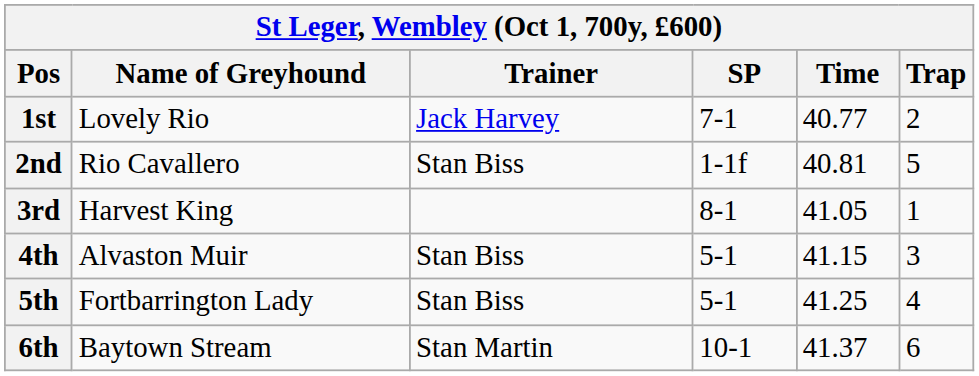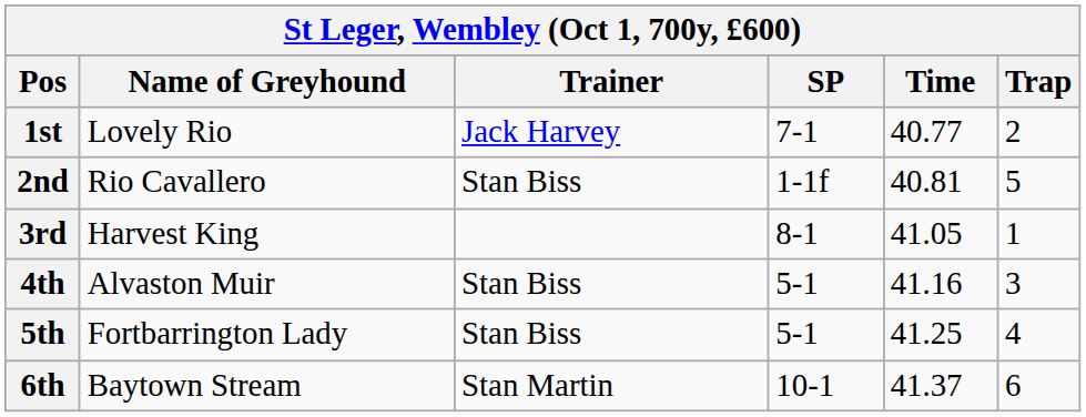 <table class="wikitable">
 <tr>
 <th colspan="6"><a href='#'>St Leger</a>, <a href='#'>Wembley</a> (Oct 1, 700y, £600)</th>
 </tr>
 <tr>
 <th width=30>Pos</th>
 <th width=180>Name of Greyhound</th>
 <th width=150>Trainer</th>
 <th width=50>SP</th>
 <th width=50>Time</th>
 <th width=30>Trap</th>
 </tr>
 <tr>
 <th>1st</th>
 <td>Lovely Rio</td>
 <td><a href='#'>Jack Harvey</a></td>
 <td>7-1</td>
 <td>40.77</td>
 <td>2</td>
 </tr>
 <tr>
 <th>2nd</th>
 <td>Rio Cavallero</td>
 <td>Stan Biss</td>
 <td>1-1f</td>
 <td>40.81</td>
 <td>5</td>
 </tr>
 <tr>
 <th>3rd</th>
 <td>Harvest King</td>
 <td></td>
 <td>8-1</td>
 <td>41.05</td>
 <td>1</td>
 </tr>
 <tr>
 <th>4th</th>
 <td>Alvaston Muir</td>
 <td>Stan Biss</td>
 <td>5-1</td>
-<td>41.15</td>
+<td>41.16</td>
 <td>3</td>
 </tr>
 <tr>
 <th>5th</th>
 <td>Fortbarrington Lady</td>
 <td>Stan Biss</td>
 <td>5-1</td>
 <td>41.25</td>
 <td>4</td>
 </tr>
 <tr>
 <th>6th</th>
 <td>Baytown Stream</td>
 <td>Stan Martin</td>
 <td>10-1</td>
 <td>41.37</td>
 <td>6</td>
 </tr>
 </table>
